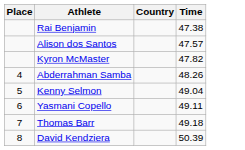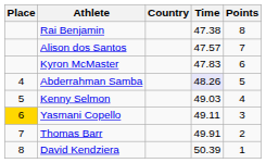 <table class="wikitable">
 <tr>
 <th>Place</th>
 <th>Athlete</th>
 <th>Country</th>
 <th>Time</th>
+<th>Points</th>
 </tr>
 <tr>
 <td align=center></td>
 <td><a href='#'>Rai Benjamin</a></td>
 <td></td>
 <td>47.38</td>
+<td align=center>8</td>
 </tr>
 <tr>
 <td align=center></td>
 <td><a href='#'>Alison dos Santos</a></td>
 <td></td>
 <td>47.57</td>
+<td align=center>7</td>
 </tr>
 <tr>
 <td align=center></td>
 <td><a href='#'>Kyron McMaster</a></td>
 <td></td>
-<td>47.82</td>
+<td>47.83</td>
+<td align=center>6</td>
 </tr>
 <tr>
 <td align=center>4</td>
 <td><a href='#'>Abderrahman Samba</a></td>
 <td></td>
-<td>48.26</td>
+<td style="background: lavender;">48.26</td>
+<td align=center>5</td>
 </tr>
 <tr>
 <td align=center>5</td>
 <td><a href='#'>Kenny Selmon</a></td>
 <td></td>
-<td>49.04</td>
+<td>49.03</td>
+<td align=center>4</td>
 </tr>
 <tr>
-<td align=center>6</td>
+<td align=center style="background: gold;">6</td>
 <td><a href='#'>Yasmani Copello</a></td>
 <td></td>
 <td>49.11</td>
+<td align=center>3</td>
 </tr>
 <tr>
 <td align=center>7</td>
 <td><a href='#'>Thomas Barr</a></td>
 <td></td>
-<td>49.18</td>
+<td>49.91</td>
+<td align=center>2</td>
 </tr>
 <tr>
 <td align=center>8</td>
 <td><a href='#'>David Kendziera</a></td>
 <td></td>
 <td>50.39</td>
+<td align=center>1</td>
 </tr>
 </table>
